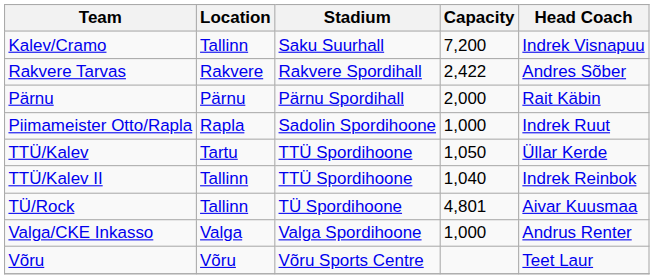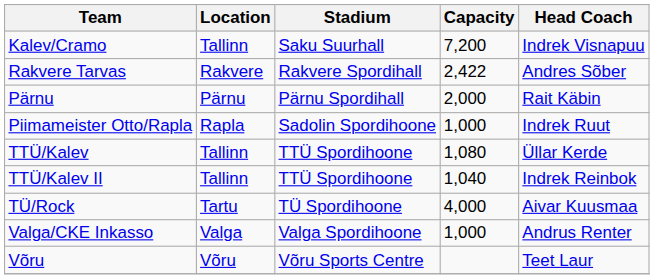 <table class="wikitable sortable">
 <tr>
 <th>Team</th>
 <th>Location</th>
 <th>Stadium</th>
 <th>Capacity</th>
 <th>Head Coach</th>
 </tr>
 <tr>
 <td><a href='#'>Kalev/Cramo</a></td>
 <td><a href='#'>Tallinn</a></td>
 <td><a href='#'>Saku Suurhall</a></td>
 <td>7,200</td>
 <td> <a href='#'>Indrek Visnapuu</a></td>
 </tr>
 <tr>
 <td><a href='#'>Rakvere Tarvas</a></td>
 <td><a href='#'>Rakvere</a></td>
 <td><a href='#'>Rakvere Spordihall</a></td>
 <td>2,422</td>
 <td> <a href='#'>Andres Sõber</a></td>
 </tr>
 <tr>
 <td><a href='#'>Pärnu</a></td>
 <td><a href='#'>Pärnu</a></td>
 <td><a href='#'>Pärnu Spordihall</a></td>
 <td>2,000</td>
 <td> <a href='#'>Rait Käbin</a></td>
 </tr>
 <tr>
 <td><a href='#'>Piimameister Otto/Rapla</a></td>
 <td><a href='#'>Rapla</a></td>
 <td><a href='#'>Sadolin Spordihoone</a></td>
 <td>1,000</td>
 <td> <a href='#'>Indrek Ruut</a></td>
 </tr>
 <tr>
 <td><a href='#'>TTÜ/Kalev</a></td>
-<td><a href='#'>Tartu</a></td>
+<td><a href='#'>Tallinn</a></td>
 <td><a href='#'>TTÜ Spordihoone</a></td>
-<td>1,050</td>
+<td>1,080</td>
 <td> <a href='#'>Üllar Kerde</a></td>
 </tr>
 <tr>
 <td><a href='#'>TTÜ/Kalev II</a></td>
 <td><a href='#'>Tallinn</a></td>
 <td><a href='#'>TTÜ Spordihoone</a></td>
 <td>1,040</td>
 <td> <a href='#'>Indrek Reinbok</a></td>
 </tr>
 <tr>
 <td><a href='#'>TÜ/Rock</a></td>
-<td><a href='#'>Tallinn</a></td>
+<td><a href='#'>Tartu</a></td>
 <td><a href='#'>TÜ Spordihoone</a></td>
-<td>4,801</td>
+<td>4,000</td>
 <td> <a href='#'>Aivar Kuusmaa</a></td>
 </tr>
 <tr>
 <td><a href='#'>Valga/CKE Inkasso</a></td>
 <td><a href='#'>Valga</a></td>
 <td><a href='#'>Valga Spordihoone</a></td>
 <td>1,000</td>
 <td> <a href='#'>Andrus Renter</a></td>
 </tr>
 <tr>
 <td><a href='#'>Võru</a></td>
 <td><a href='#'>Võru</a></td>
 <td><a href='#'>Võru Sports Centre</a></td>
 <td></td>
 <td> <a href='#'>Teet Laur</a></td>
 </tr>
 <tr>
 </tr>
 </table>
